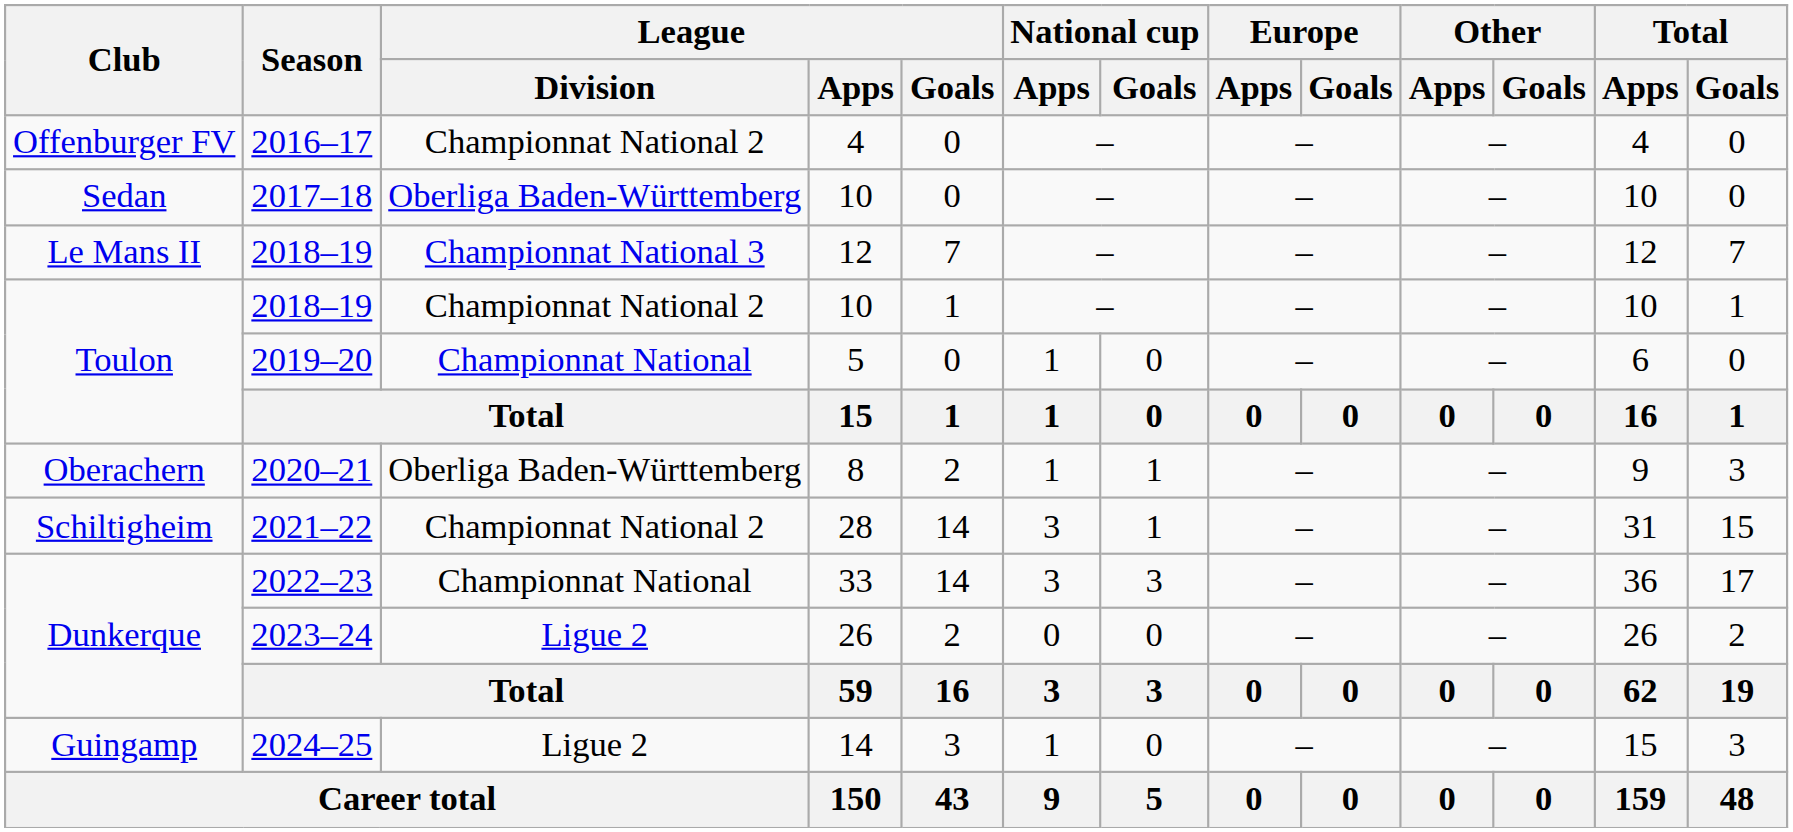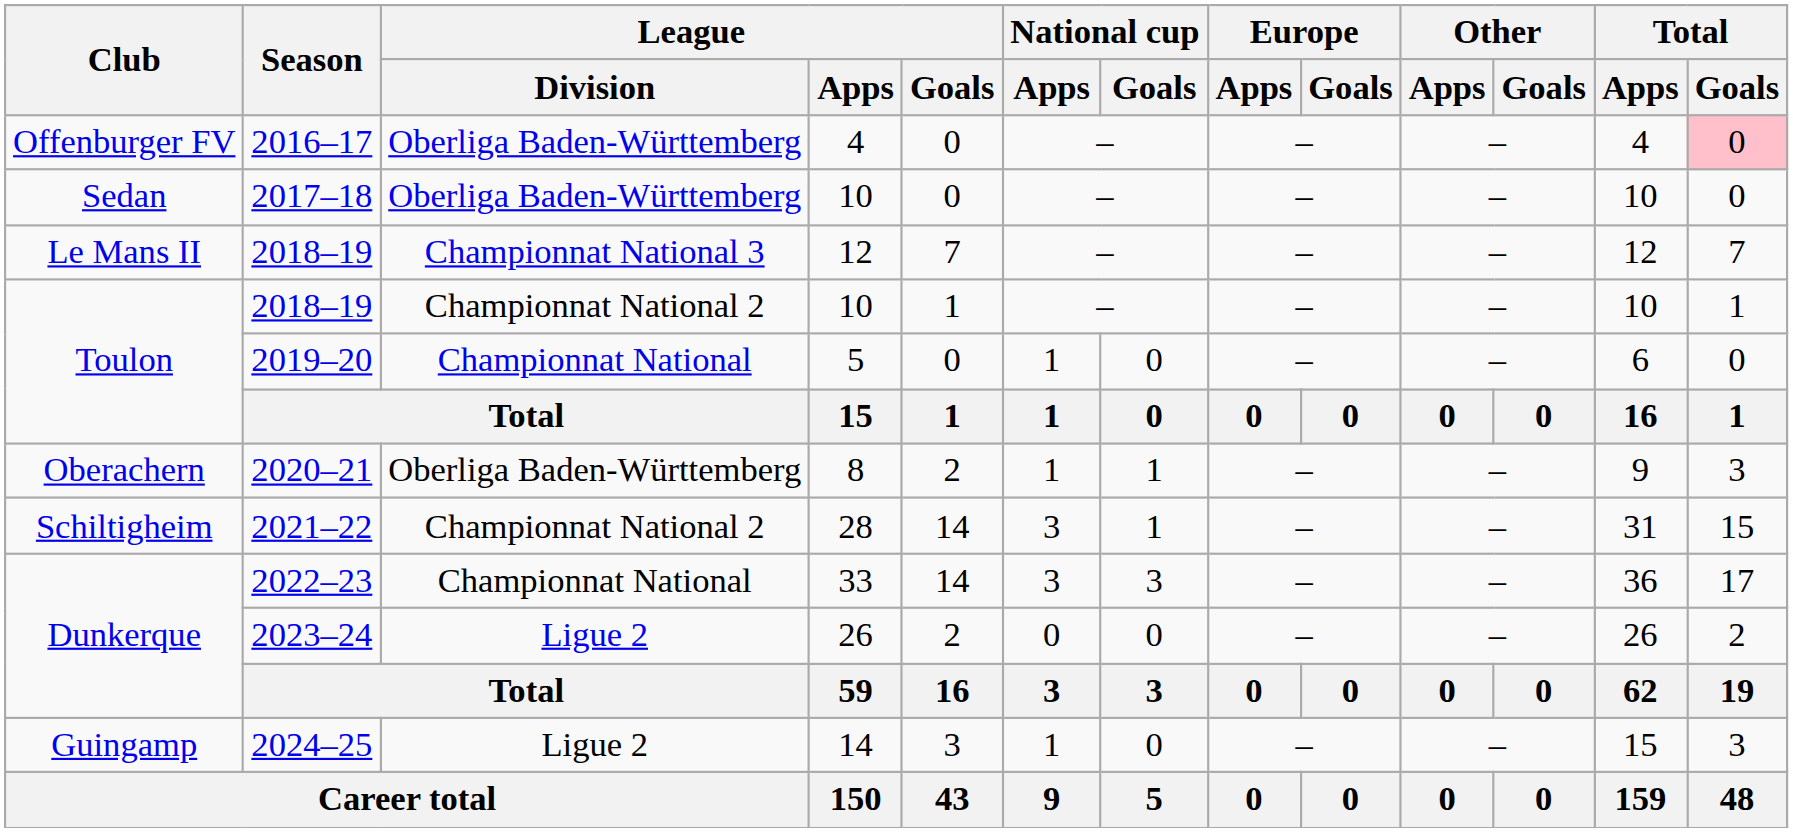 <table class="wikitable" style="text-align:center">
 <tr>
 <th rowspan="2">Club</th>
 <th rowspan="2">Season</th>
 <th colspan="3">League</th>
 <th colspan="2">National cup</th>
 <th colspan="2">Europe</th>
 <th colspan="2">Other</th>
 <th colspan="2">Total</th>
 </tr>
 <tr>
 <th>Division</th>
 <th>Apps</th>
 <th>Goals</th>
 <th>Apps</th>
 <th>Goals</th>
 <th>Apps</th>
 <th>Goals</th>
 <th>Apps</th>
 <th>Goals</th>
 <th>Apps</th>
 <th>Goals</th>
 </tr>
 <tr>
 <td align=center valign=center><a href='#'>Offenburger FV</a></td>
 <td><a href='#'>2016–17</a></td>
-<td>Championnat National 2</td>
+<td><a href='#'>Oberliga Baden-Württemberg</a></td>
 <td>4</td>
 <td>0</td>
 <td colspan="2">–</td>
 <td colspan="2">–</td>
 <td colspan="2">–</td>
 <td>4</td>
-<td>0</td>
+<td style="background: pink;">0</td>
 </tr>
 <tr>
 <td align=center valign=center><a href='#'>Sedan</a></td>
 <td><a href='#'>2017–18</a></td>
 <td><a href='#'>Oberliga Baden-Württemberg</a></td>
 <td>10</td>
 <td>0</td>
 <td colspan="2">–</td>
 <td colspan="2">–</td>
 <td colspan="2">–</td>
 <td>10</td>
 <td>0</td>
 </tr>
 <tr>
 <td align=center valign=center><a href='#'>Le Mans II</a></td>
 <td><a href='#'>2018–19</a></td>
 <td><a href='#'>Championnat National 3</a></td>
 <td>12</td>
 <td>7</td>
 <td colspan="2">–</td>
 <td colspan="2">–</td>
 <td colspan="2">–</td>
 <td>12</td>
 <td>7</td>
 </tr>
 <tr>
 <td align=center valign=center rowspan=3><a href='#'>Toulon</a></td>
 <td><a href='#'>2018–19</a></td>
 <td>Championnat National 2</td>
 <td>10</td>
 <td>1</td>
 <td colspan="2">–</td>
 <td colspan="2">–</td>
 <td colspan="2">–</td>
 <td>10</td>
 <td>1</td>
 </tr>
 <tr>
 <td><a href='#'>2019–20</a></td>
 <td><a href='#'>Championnat National</a></td>
 <td>5</td>
 <td>0</td>
 <td>1</td>
 <td>0</td>
 <td colspan="2">–</td>
 <td colspan="2">–</td>
 <td>6</td>
 <td>0</td>
 </tr>
 <tr>
 <th colspan=2>Total</th>
 <th>15</th>
 <th>1</th>
 <th>1</th>
 <th>0</th>
 <th>0</th>
 <th>0</th>
 <th>0</th>
 <th>0</th>
 <th>16</th>
 <th>1</th>
 </tr>
 <tr>
 <td align=center valign=center><a href='#'>Oberachern</a></td>
 <td><a href='#'>2020–21</a></td>
 <td>Oberliga Baden-Württemberg</td>
 <td>8</td>
 <td>2</td>
 <td>1</td>
 <td>1</td>
 <td colspan="2">–</td>
 <td colspan="2">–</td>
 <td>9</td>
 <td>3</td>
 </tr>
 <tr>
 <td align=center valign=center><a href='#'>Schiltigheim</a></td>
 <td><a href='#'>2021–22</a></td>
 <td>Championnat National 2</td>
 <td>28</td>
 <td>14</td>
 <td>3</td>
 <td>1</td>
 <td colspan="2">–</td>
 <td colspan="2">–</td>
 <td>31</td>
 <td>15</td>
 </tr>
 <tr>
 <td align=center valign=center rowspan=3><a href='#'>Dunkerque</a></td>
 <td><a href='#'>2022–23</a></td>
 <td>Championnat National</td>
 <td>33</td>
 <td>14</td>
 <td>3</td>
 <td>3</td>
 <td colspan="2">–</td>
 <td colspan="2">–</td>
 <td>36</td>
 <td>17</td>
 </tr>
 <tr>
 <td><a href='#'>2023–24</a></td>
 <td><a href='#'>Ligue 2</a></td>
 <td>26</td>
 <td>2</td>
 <td>0</td>
 <td>0</td>
 <td colspan="2">–</td>
 <td colspan="2">–</td>
 <td>26</td>
 <td>2</td>
 </tr>
 <tr>
 <th colspan=2>Total</th>
 <th>59</th>
 <th>16</th>
 <th>3</th>
 <th>3</th>
 <th>0</th>
 <th>0</th>
 <th>0</th>
 <th>0</th>
 <th>62</th>
 <th>19</th>
 </tr>
 <tr>
 <td align=center valign=center><a href='#'>Guingamp</a></td>
 <td><a href='#'>2024–25</a></td>
 <td>Ligue 2</td>
 <td>14</td>
 <td>3</td>
 <td>1</td>
 <td>0</td>
 <td colspan="2">–</td>
 <td colspan="2">–</td>
 <td>15</td>
 <td>3</td>
 </tr>
 <tr>
 <th colspan=3>Career total</th>
 <th>150</th>
 <th>43</th>
 <th>9</th>
 <th>5</th>
 <th>0</th>
 <th>0</th>
 <th>0</th>
 <th>0</th>
 <th>159</th>
 <th>48</th>
 </tr>
 </table>
